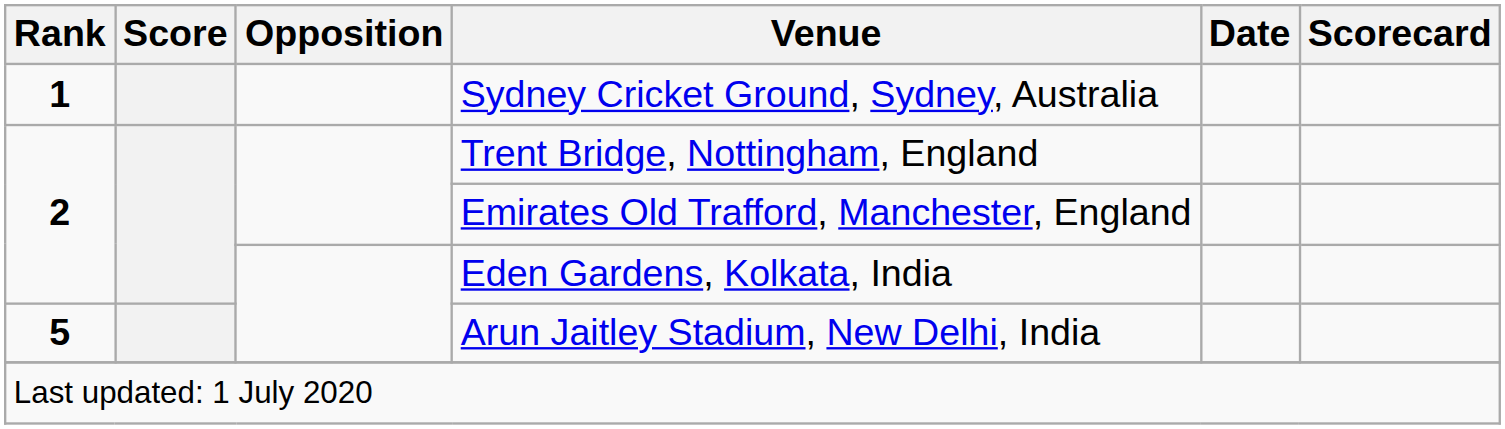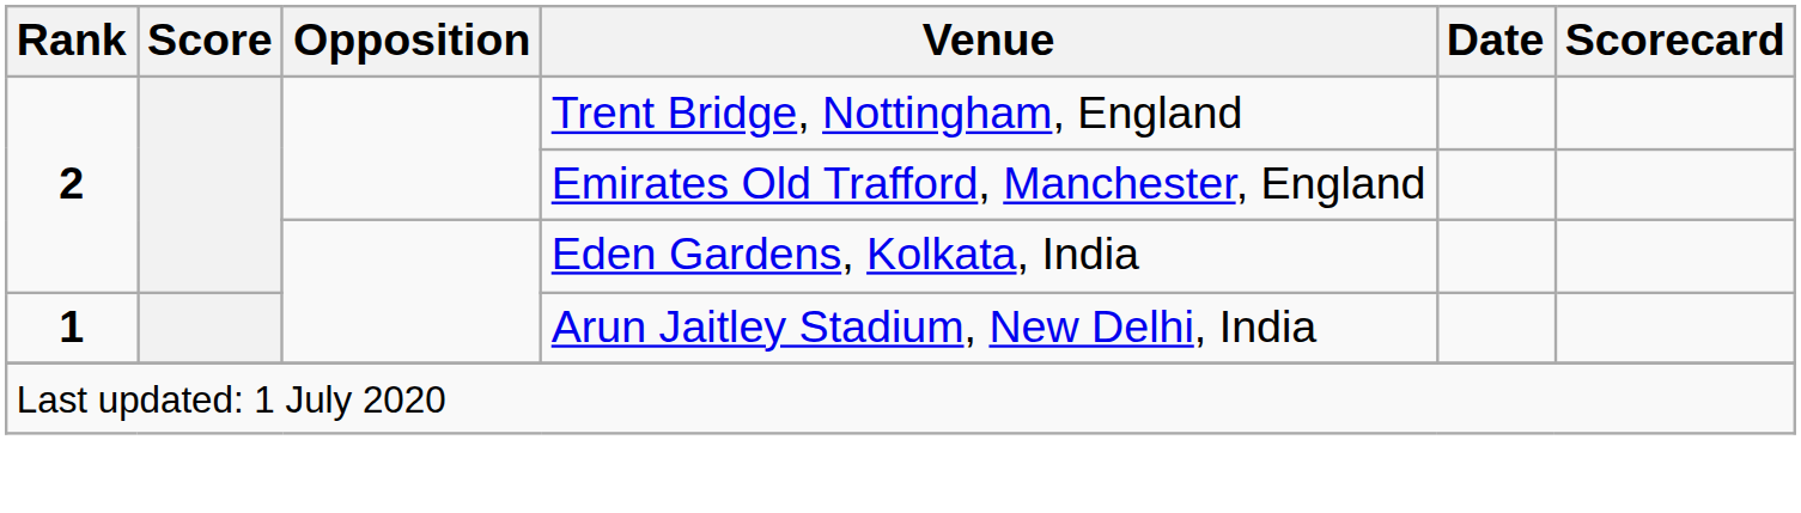 <table class="wikitable plainrowheaders sortable">
 <tr>
 <th scope=col>Rank</th>
 <th scope=col>Score</th>
 <th scope=col>Opposition</th>
 <th scope=col>Venue</th>
 <th scope=col>Date</th>
 <th scope=col>Scorecard</th>
-</tr>
-<tr>
-<td align=center><strong>1</strong></td>
-<th scope=row style=text-align:center;></th>
-<td></td>
-<td><a href='#'>Sydney Cricket Ground</a>, <a href='#'>Sydney</a>, Australia</td>
-<td></td>
-<td></td>
 </tr>
 <tr>
 <td align=center rowspan=3><strong>2</strong></td>
 <th scope=row style=text-align:center; rowspan=3></th>
 <td rowspan=2></td>
 <td><a href='#'>Trent Bridge</a>, <a href='#'>Nottingham</a>, England</td>
 <td></td>
 <td></td>
 </tr>
 <tr>
 <td><a href='#'>Emirates Old Trafford</a>, <a href='#'>Manchester</a>, England</td>
 <td></td>
 <td></td>
 </tr>
 <tr>
 <td rowspan=2></td>
 <td><a href='#'>Eden Gardens</a>, <a href='#'>Kolkata</a>, India</td>
 <td></td>
 <td></td>
 </tr>
 <tr>
-<td align=center><strong>5</strong></td>
+<td align=center><strong>1</strong></td>
 <th scope=row style=text-align:center;></th>
 <td><a href='#'>Arun Jaitley Stadium</a>, <a href='#'>New Delhi</a>, India</td>
 <td></td>
 <td></td>
 </tr>
 <tr>
 </tr>
 <tr class=sortbottom>
 <td colspan=6><small>Last updated: 1 July 2020</small></td>
 </tr>
 </table>
